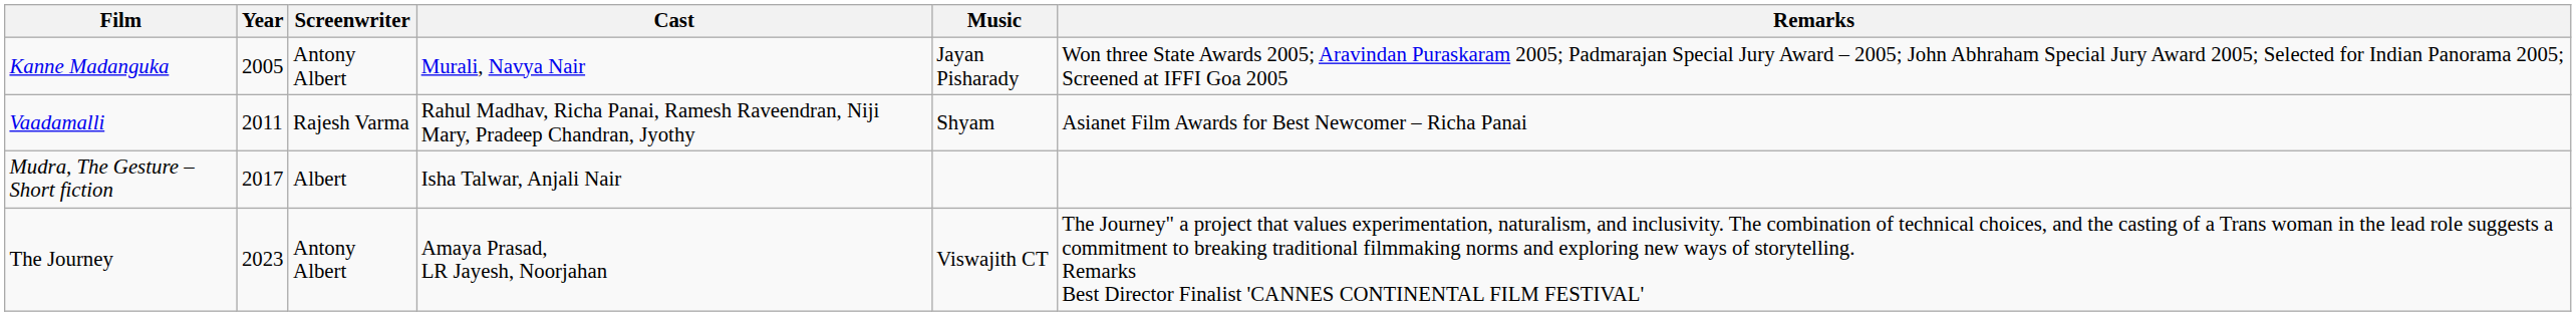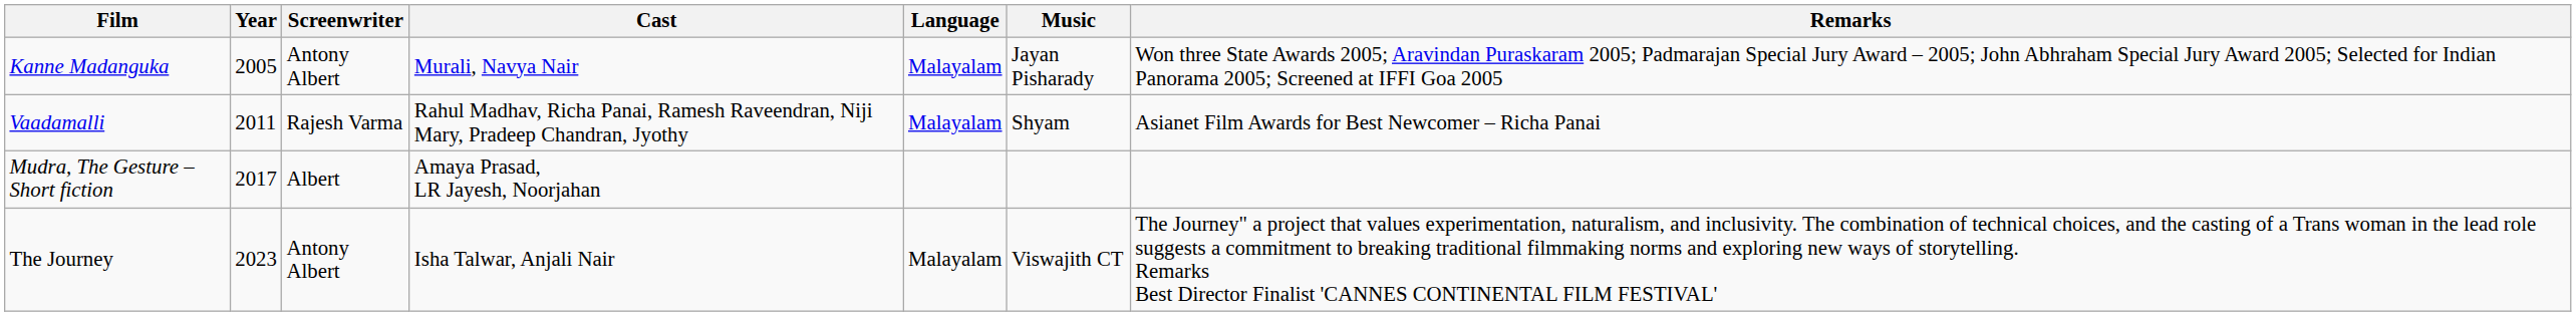 <table class="wikitable">
 <tr>
 <th>Film</th>
 <th>Year</th>
 <th>Screenwriter</th>
 <th>Cast</th>
+<th>Language</th>
 <th>Music</th>
 <th>Remarks</th>
 </tr>
 <tr>
 <td><em><a href='#'>Kanne Madanguka</a></em></td>
 <td>2005</td>
 <td>Antony Albert</td>
 <td><a href='#'>Murali</a>, <a href='#'>Navya Nair</a></td>
+<td><a href='#'>Malayalam</a></td>
 <td>Jayan Pisharady</td>
 <td>Won three State Awards 2005; <a href='#'>Aravindan Puraskaram</a> 2005; Padmarajan Special Jury Award – 2005; John Abhraham Special Jury Award 2005; Selected for Indian Panorama 2005; Screened at IFFI Goa 2005</td>
 </tr>
 <tr>
 <td><em><a href='#'>Vaadamalli</a></em></td>
 <td>2011</td>
 <td>Rajesh Varma</td>
 <td>Rahul Madhav, Richa Panai, Ramesh Raveendran, Niji Mary, Pradeep Chandran, Jyothy</td>
+<td><a href='#'>Malayalam</a></td>
 <td>Shyam</td>
 <td>Asianet Film Awards for Best Newcomer – Richa Panai</td>
 </tr>
 <tr>
 <td><em>Mudra, The Gesture – Short fiction</em></td>
 <td>2017</td>
 <td>Albert</td>
-<td>Isha Talwar, Anjali Nair</td>
+<td>Amaya Prasad,<br>LR Jayesh, Noorjahan</td>
+<td></td>
 <td></td>
 <td></td>
 </tr>
 <tr>
 <td>The Journey</td>
 <td>2023</td>
 <td>Antony Albert</td>
-<td>Amaya Prasad,<br>LR Jayesh, Noorjahan</td>
+<td>Isha Talwar, Anjali Nair</td>
+<td>Malayalam</td>
 <td>Viswajith CT</td>
 <td>The Journey" a project that values experimentation, naturalism, and inclusivity. The combination of technical choices, and the casting of a Trans woman in the lead role suggests a commitment to breaking traditional filmmaking norms and exploring new ways of storytelling.<br>Remarks<br>Best Director Finalist 'CANNES CONTINENTAL FILM FESTIVAL'</td>
 </tr>
 </table>
